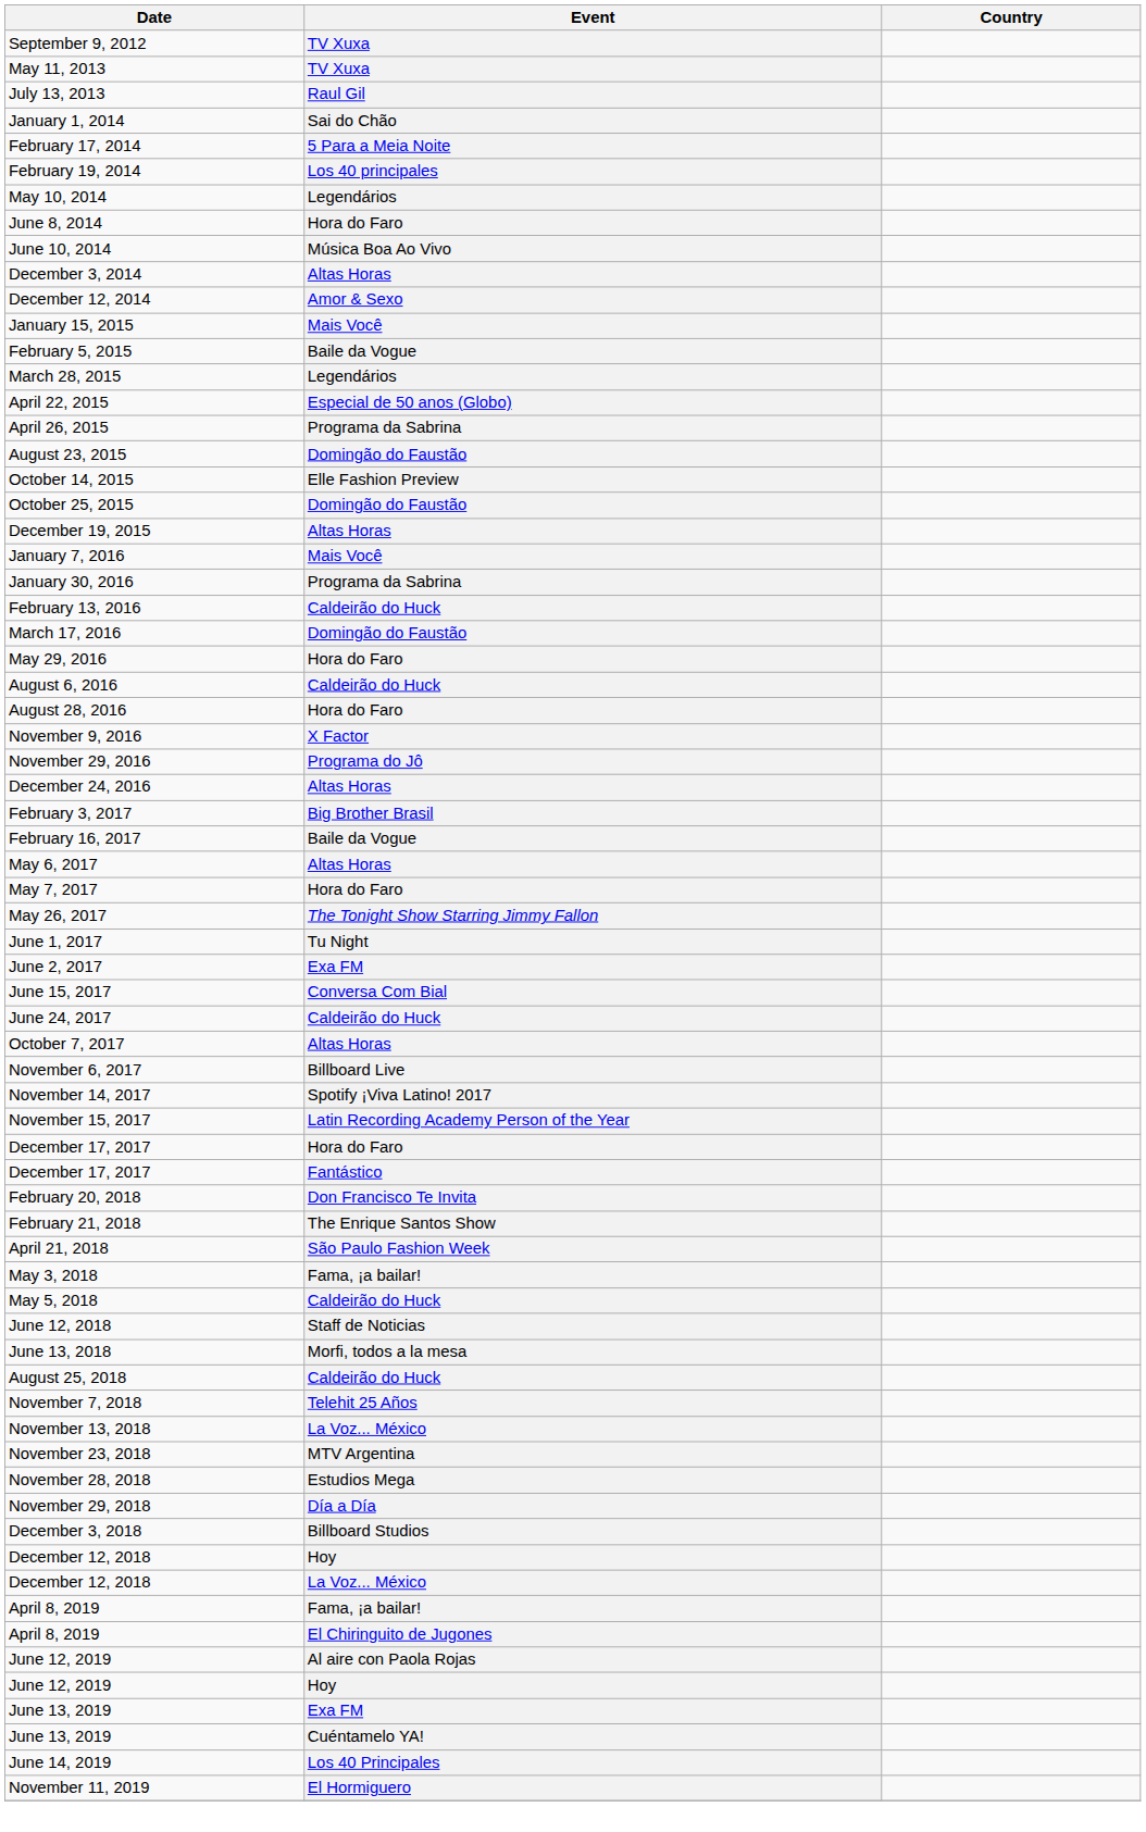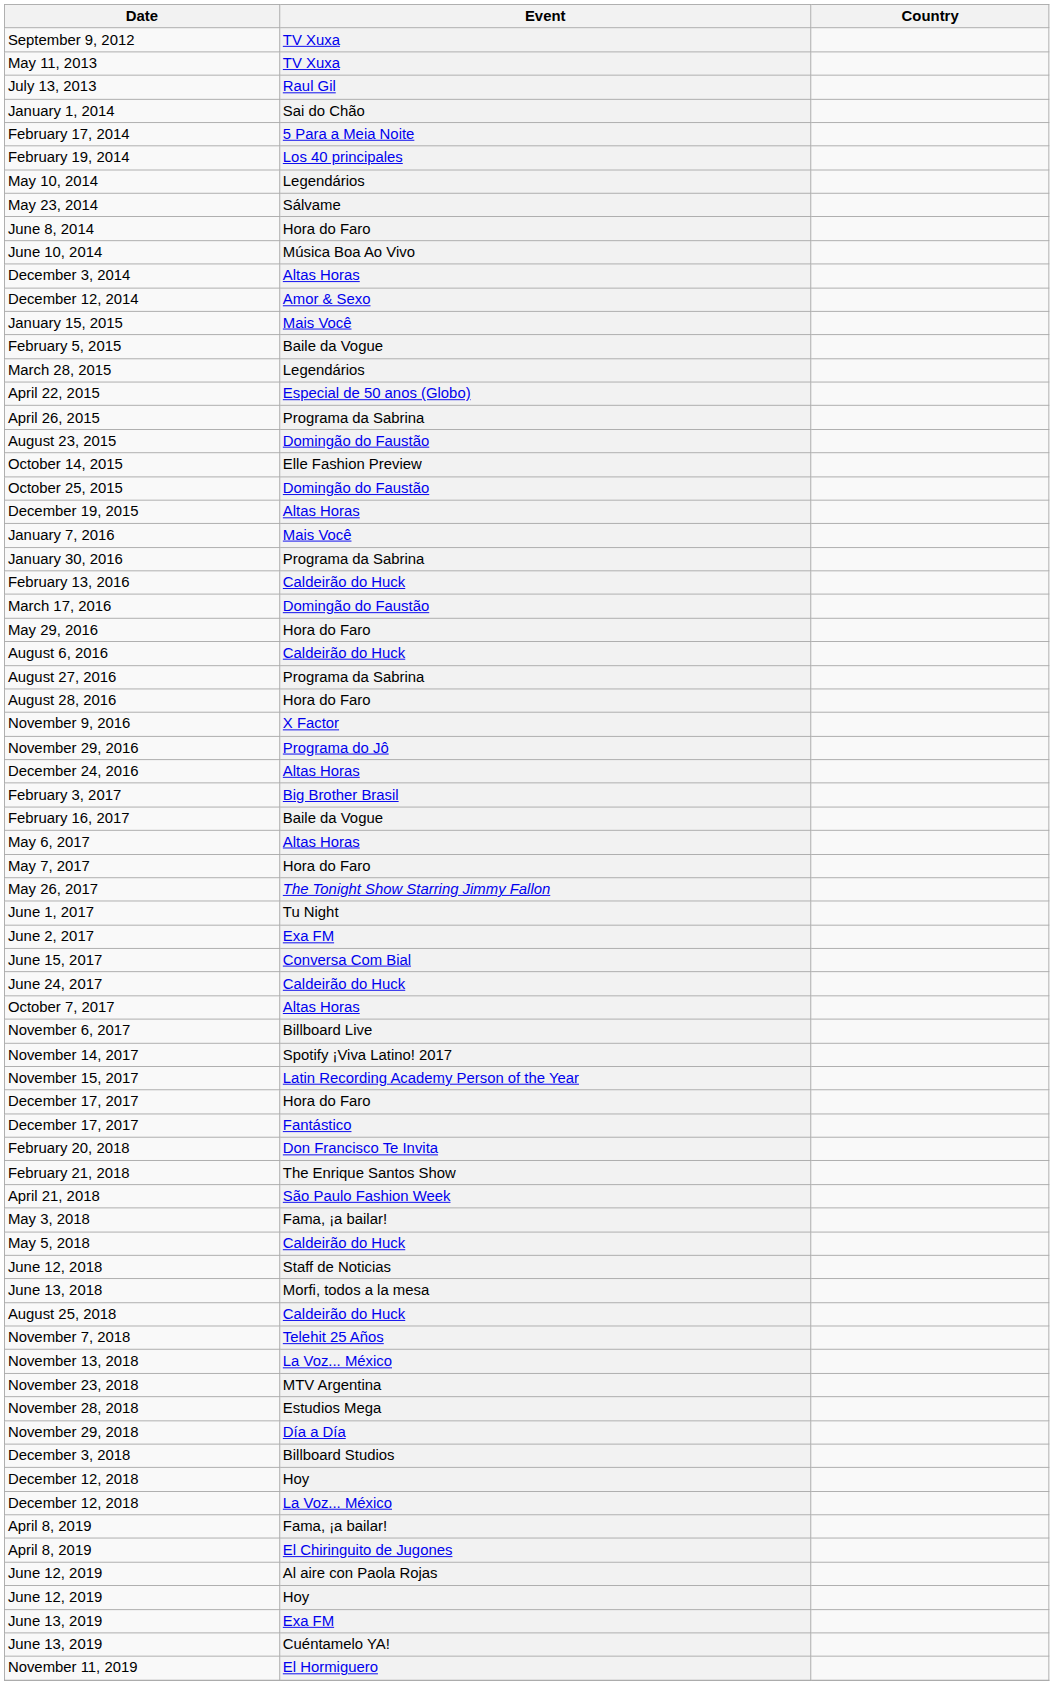 <table class="wikitable">
 <tr>
 <th style="width:15%;">Date</th>
 <th style="width:29%;">Event</th>
 <th style="width:13%;">Country</th>
 </tr>
 <tr>
 <td>September 9, 2012</td>
 <td scope="row" style="background-color: #f2f2f2;"><a href='#'>TV Xuxa</a></td>
 <td></td>
 </tr>
 <tr>
 <td>May 11, 2013</td>
 <td scope="row" style="background-color: #f2f2f2;"><a href='#'>TV Xuxa</a></td>
 <td></td>
 </tr>
 <tr>
 <td>July 13, 2013</td>
 <td scope="row" style="background-color: #f2f2f2;"><a href='#'>Raul Gil</a></td>
 <td></td>
 </tr>
 <tr>
 <td>January 1, 2014</td>
 <td scope="row" style="background-color: #f2f2f2;">Sai do Chão </td>
 <td></td>
 </tr>
 <tr>
 <td>February 17, 2014</td>
 <td scope="row" style="background-color: #f2f2f2;"><a href='#'>5 Para a Meia Noite</a></td>
 <td></td>
 </tr>
 <tr>
 <td>February 19, 2014</td>
 <td scope="row" style="background-color: #f2f2f2;"><a href='#'>Los 40 principales</a></td>
 <td></td>
 </tr>
 <tr>
 <td>May 10, 2014</td>
 <td scope="row" style="background-color: #f2f2f2;">Legendários </td>
+<td></td>
+</tr>
+<tr>
+<td>May 23, 2014</td>
+<td scope="row" style="background-color: #f2f2f2;">Sálvame </td>
 <td></td>
 </tr>
 <tr>
 <td>June 8, 2014</td>
 <td scope="row" style="background-color: #f2f2f2;">Hora do Faro </td>
 <td></td>
 </tr>
 <tr>
 <td>June 10, 2014</td>
 <td scope="row" style="background-color: #f2f2f2;">Música Boa Ao Vivo </td>
 <td></td>
 </tr>
 <tr>
 <td>December 3, 2014</td>
 <td scope="row" style="background-color: #f2f2f2;"><a href='#'>Altas Horas</a></td>
 <td></td>
 </tr>
 <tr>
 <td>December 12, 2014</td>
 <td scope="row" style="background-color: #f2f2f2;"><a href='#'>Amor & Sexo</a></td>
 <td></td>
 </tr>
 <tr>
 <td>January 15, 2015</td>
 <td scope="row" style="background-color: #f2f2f2;"><a href='#'>Mais Você</a></td>
 <td></td>
 </tr>
 <tr>
 <td>February 5, 2015</td>
 <td scope="row" style="background-color: #f2f2f2;">Baile da Vogue </td>
 <td></td>
 </tr>
 <tr>
 <td>March 28, 2015</td>
 <td scope="row" style="background-color: #f2f2f2;">Legendários </td>
 <td></td>
 </tr>
 <tr>
 <td>April 22, 2015</td>
 <td scope="row" style="background-color: #f2f2f2;"><a href='#'>Especial de 50 anos (Globo)</a></td>
 <td></td>
 </tr>
 <tr>
 <td>April 26, 2015</td>
 <td scope="row" style="background-color: #f2f2f2;">Programa da Sabrina </td>
 <td></td>
 </tr>
 <tr>
 <td>August 23, 2015</td>
 <td scope="row" style="background-color: #f2f2f2;"><a href='#'>Domingão do Faustão</a></td>
 <td></td>
 </tr>
 <tr>
 <td>October 14, 2015</td>
 <td scope="row" style="background-color: #f2f2f2;">Elle Fashion Preview </td>
 <td></td>
 </tr>
 <tr>
 <td>October 25, 2015</td>
 <td scope="row" style="background-color: #f2f2f2;"><a href='#'>Domingão do Faustão</a></td>
 <td></td>
 </tr>
 <tr>
 <td>December 19, 2015</td>
 <td scope="row" style="background-color: #f2f2f2;"><a href='#'>Altas Horas</a></td>
 <td></td>
 </tr>
 <tr>
 <td>January 7, 2016</td>
 <td scope="row" style="background-color: #f2f2f2;"><a href='#'>Mais Você</a></td>
 <td></td>
 </tr>
 <tr>
 <td>January 30, 2016</td>
 <td scope="row" style="background-color: #f2f2f2;">Programa da Sabrina </td>
 <td></td>
 </tr>
 <tr>
 <td>February 13, 2016</td>
 <td scope="row" style="background-color: #f2f2f2;"><a href='#'>Caldeirão do Huck</a></td>
 <td></td>
 </tr>
 <tr>
 <td>March 17, 2016</td>
 <td scope="row" style="background-color: #f2f2f2;"><a href='#'>Domingão do Faustão</a></td>
 <td></td>
 </tr>
 <tr>
 <td>May 29, 2016</td>
 <td scope="row" style="background-color: #f2f2f2;">Hora do Faro </td>
 <td></td>
 </tr>
 <tr>
 <td>August 6, 2016</td>
 <td scope="row" style="background-color: #f2f2f2;"><a href='#'>Caldeirão do Huck</a></td>
+<td></td>
+</tr>
+<tr>
+<td>August 27, 2016</td>
+<td scope="row" style="background-color: #f2f2f2;">Programa da Sabrina </td>
 <td></td>
 </tr>
 <tr>
 <td>August 28, 2016</td>
 <td scope="row" style="background-color: #f2f2f2;">Hora do Faro </td>
 <td></td>
 </tr>
 <tr>
 <td>November 9, 2016</td>
 <td scope="row" style="background-color: #f2f2f2;"><a href='#'>X Factor</a></td>
 <td></td>
 </tr>
 <tr>
 <td>November 29, 2016</td>
 <td scope="row" style="background-color: #f2f2f2;"><a href='#'>Programa do Jô</a></td>
 <td></td>
 </tr>
 <tr>
 <td>December 24, 2016</td>
 <td scope="row" style="background-color: #f2f2f2;"><a href='#'>Altas Horas</a></td>
 <td></td>
 </tr>
 <tr>
 <td>February 3, 2017</td>
 <td scope="row" style="background-color: #f2f2f2;"><a href='#'>Big Brother Brasil</a></td>
 <td></td>
 </tr>
 <tr>
 <td>February 16, 2017</td>
 <td scope="row" style="background-color: #f2f2f2;">Baile da Vogue </td>
 <td></td>
 </tr>
 <tr>
 <td>May 6, 2017</td>
 <td scope="row" style="background-color: #f2f2f2;"><a href='#'>Altas Horas</a></td>
 <td></td>
 </tr>
 <tr>
 <td>May 7, 2017</td>
 <td scope="row" style="background-color: #f2f2f2;">Hora do Faro </td>
 <td></td>
 </tr>
 <tr>
 <td>May 26, 2017</td>
 <td scope="row" style="background-color: #f2f2f2;"><em><a href='#'>The Tonight Show Starring Jimmy Fallon</a></em> </td>
 <td></td>
 </tr>
 <tr>
 <td>June 1, 2017</td>
 <td scope="row" style="background-color: #f2f2f2;">Tu Night </td>
 <td></td>
 </tr>
 <tr>
 <td>June 2, 2017</td>
 <td scope="row" style="background-color: #f2f2f2;"><a href='#'>Exa FM</a></td>
 <td></td>
 </tr>
 <tr>
 <td>June 15, 2017</td>
 <td scope="row" style="background-color: #f2f2f2;"><a href='#'>Conversa Com Bial</a></td>
 <td></td>
 </tr>
 <tr>
 <td>June 24, 2017</td>
 <td scope="row" style="background-color: #f2f2f2;"><a href='#'>Caldeirão do Huck</a></td>
 <td></td>
 </tr>
 <tr>
 <td>October 7, 2017</td>
 <td scope="row" style="background-color: #f2f2f2;"><a href='#'>Altas Horas</a></td>
 <td></td>
 </tr>
 <tr>
 <td>November 6, 2017</td>
 <td scope="row" style="background-color: #f2f2f2;">Billboard Live </td>
 <td></td>
 </tr>
 <tr>
 <td>November 14, 2017</td>
 <td scope="row" style="background-color: #f2f2f2;">Spotify ¡Viva Latino! 2017 </td>
 <td></td>
 </tr>
 <tr>
 <td>November 15, 2017</td>
 <td scope="row" style="background-color: #f2f2f2;"><a href='#'>Latin Recording Academy Person of the Year</a></td>
 <td></td>
 </tr>
 <tr>
 <td>December 17, 2017</td>
 <td scope="row" style="background-color: #f2f2f2;">Hora do Faro </td>
 <td></td>
 </tr>
 <tr>
 <td>December 17, 2017</td>
 <td scope="row" style="background-color: #f2f2f2;"><a href='#'>Fantástico</a></td>
 <td></td>
 </tr>
 <tr>
 <td>February 20, 2018</td>
 <td scope="row" style="background-color: #f2f2f2;"><a href='#'>Don Francisco Te Invita</a></td>
 <td></td>
 </tr>
 <tr>
 <td>February 21, 2018</td>
 <td scope="row" style="background-color: #f2f2f2;">The Enrique Santos Show </td>
 <td></td>
 </tr>
 <tr>
 <td>April 21, 2018</td>
 <td scope="row" style="background-color: #f2f2f2;"><a href='#'>São Paulo Fashion Week</a></td>
 <td></td>
 </tr>
 <tr>
 <td>May 3, 2018</td>
 <td scope="row" style="background-color: #f2f2f2;">Fama, ¡a bailar! </td>
 <td></td>
 </tr>
 <tr>
 <td>May 5, 2018</td>
 <td scope="row" style="background-color: #f2f2f2;"><a href='#'>Caldeirão do Huck</a></td>
 <td></td>
 </tr>
 <tr>
 <td>June 12, 2018</td>
 <td scope="row" style="background-color: #f2f2f2;">Staff de Noticias </td>
 <td></td>
 </tr>
 <tr>
 <td>June 13, 2018</td>
 <td scope="row" style="background-color: #f2f2f2;">Morfi, todos a la mesa </td>
 <td></td>
 </tr>
 <tr>
 <td>August 25, 2018</td>
 <td scope="row" style="background-color: #f2f2f2;"><a href='#'>Caldeirão do Huck</a></td>
 <td></td>
 </tr>
 <tr>
 <td>November 7, 2018</td>
 <td scope="row" style="background-color: #f2f2f2;"><a href='#'>Telehit 25 Años</a></td>
 <td></td>
 </tr>
 <tr>
 <td>November 13, 2018</td>
 <td scope="row" style="background-color: #f2f2f2;"><a href='#'>La Voz... México</a></td>
 <td></td>
 </tr>
 <tr>
 <td>November 23, 2018</td>
 <td scope="row" style="background-color: #f2f2f2;">MTV Argentina </td>
 <td></td>
 </tr>
 <tr>
 <td>November 28, 2018</td>
 <td scope="row" style="background-color: #f2f2f2;">Estudios Mega </td>
 <td></td>
 </tr>
 <tr>
 <td>November 29, 2018</td>
 <td scope="row" style="background-color: #f2f2f2;"><a href='#'>Día a Día</a></td>
 <td></td>
 </tr>
 <tr>
 <td>December 3, 2018</td>
 <td scope="row" style="background-color: #f2f2f2;">Billboard Studios </td>
 <td></td>
 </tr>
 <tr>
 <td>December 12, 2018</td>
 <td scope="row" style="background-color: #f2f2f2;">Hoy </td>
 <td></td>
 </tr>
 <tr>
 <td>December 12, 2018</td>
 <td scope="row" style="background-color: #f2f2f2;"><a href='#'>La Voz... México</a></td>
 <td></td>
 </tr>
 <tr>
 <td>April 8, 2019</td>
 <td scope="row" style="background-color: #f2f2f2;">Fama, ¡a bailar! </td>
 <td></td>
 </tr>
 <tr>
 <td>April 8, 2019</td>
 <td scope="row" style="background-color: #f2f2f2;"><a href='#'>El Chiringuito de Jugones</a></td>
 <td></td>
 </tr>
 <tr>
 <td>June 12, 2019</td>
 <td scope="row" style="background-color: #f2f2f2;">Al aire con Paola Rojas </td>
 <td></td>
 </tr>
 <tr>
 <td>June 12, 2019</td>
 <td scope="row" style="background-color: #f2f2f2;">Hoy </td>
 <td></td>
 </tr>
 <tr>
 <td>June 13, 2019</td>
 <td scope="row" style="background-color: #f2f2f2;"><a href='#'>Exa FM</a></td>
 <td></td>
 </tr>
 <tr>
 <td>June 13, 2019</td>
 <td scope="row" style="background-color: #f2f2f2;">Cuéntamelo YA! </td>
 <td></td>
 </tr>
 <tr>
-<td>June 14, 2019</td>
-<td scope="row" style="background-color: #f2f2f2;"><a href='#'>Los 40 Principales</a></td>
-<td></td>
-</tr>
-<tr>
 <td>November 11, 2019</td>
 <td scope="row" style="background-color: #f2f2f2;"><a href='#'>El Hormiguero</a></td>
 <td></td>
 </tr>
 <tr>
 </tr>
 </table>
